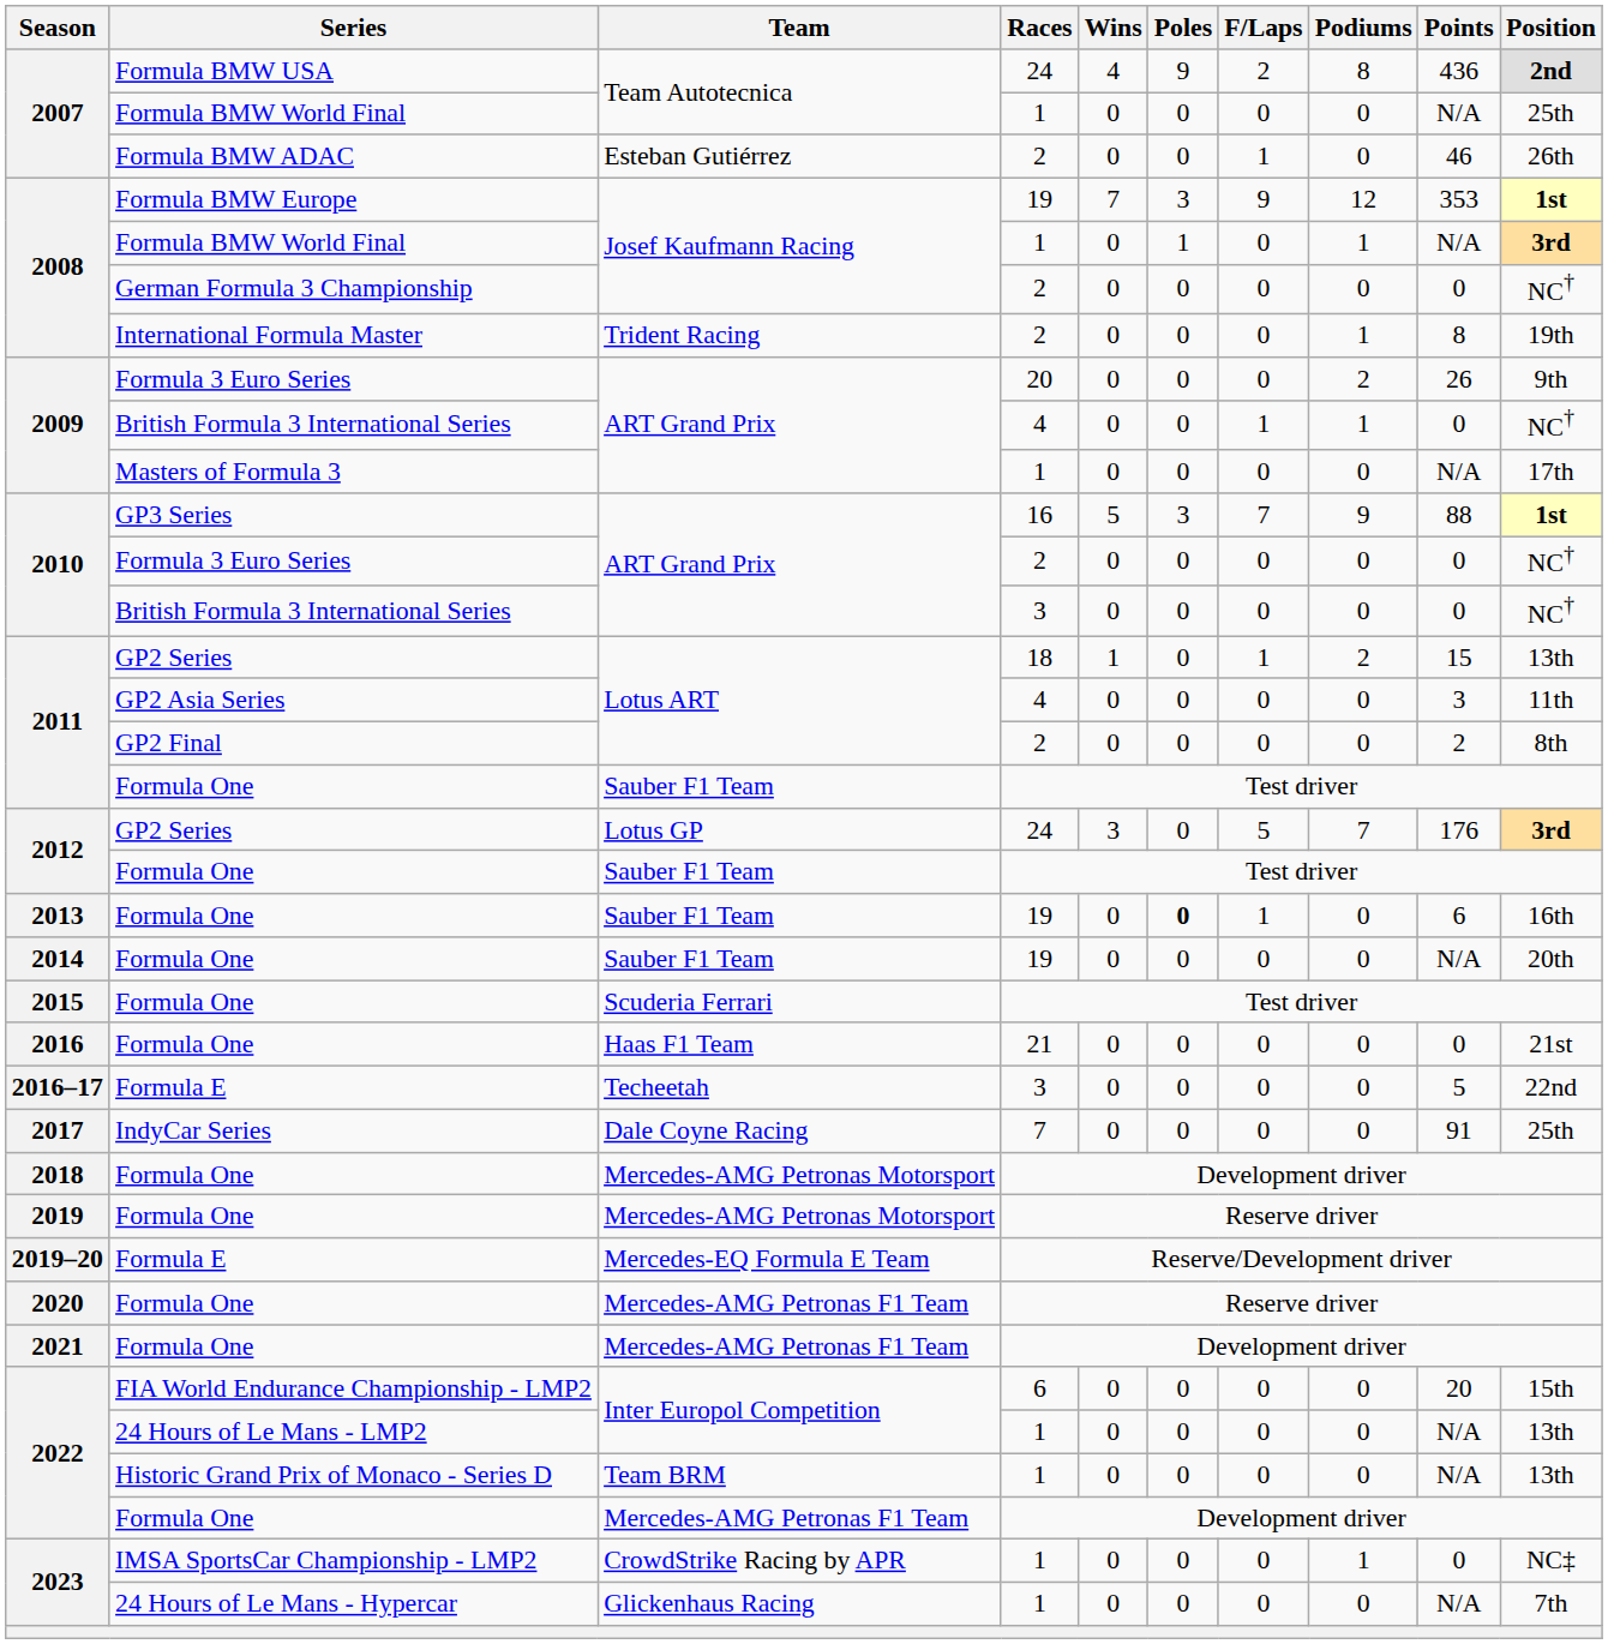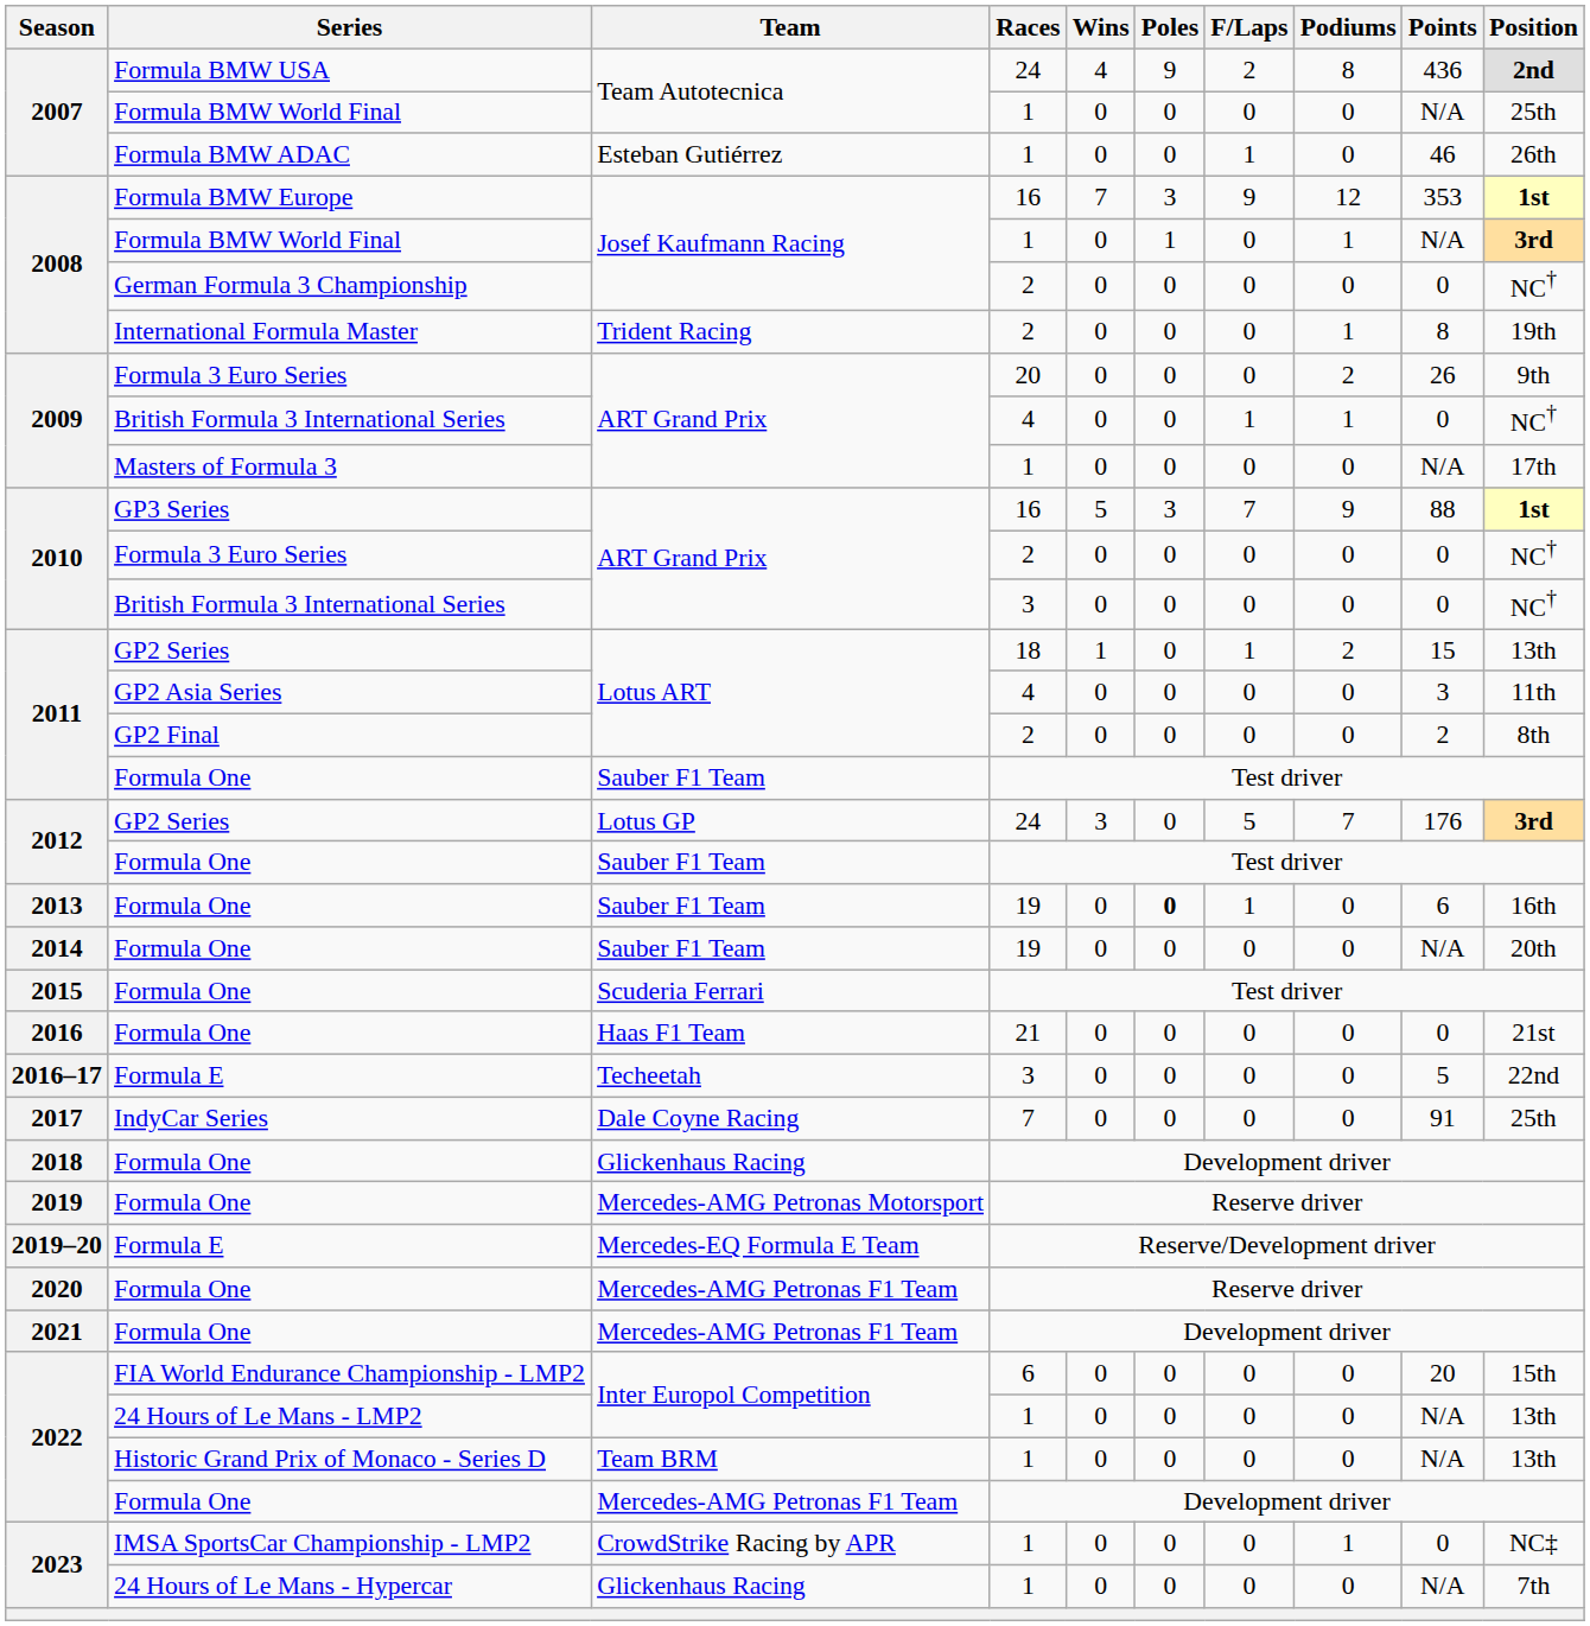 <table class="wikitable" style="font-size: 90%; text-align:center">
 <tr>
 <th>Season</th>
 <th>Series</th>
 <th>Team</th>
 <th>Races</th>
 <th>Wins</th>
 <th>Poles</th>
 <th>F/Laps</th>
 <th>Podiums</th>
 <th>Points</th>
 <th>Position</th>
 </tr>
 <tr>
 <th rowspan=3>2007</th>
 <td align=left><a href='#'>Formula BMW USA</a></td>
 <td align=left rowspan=2>Team Autotecnica</td>
 <td>24</td>
 <td>4</td>
 <td>9</td>
 <td>2</td>
 <td>8</td>
 <td>436</td>
 <td style="background:#DFDFDF;"><strong>2nd</strong></td>
 </tr>
 <tr>
 <td align=left><a href='#'>Formula BMW World Final</a></td>
 <td>1</td>
 <td>0</td>
 <td>0</td>
 <td>0</td>
 <td>0</td>
 <td>N/A</td>
 <td>25th</td>
 </tr>
 <tr>
 <td align=left><a href='#'>Formula BMW ADAC</a></td>
 <td align=left>Esteban Gutiérrez</td>
-<td>2</td>
+<td>1</td>
 <td>0</td>
 <td>0</td>
 <td>1</td>
 <td>0</td>
 <td>46</td>
 <td>26th</td>
 </tr>
 <tr>
 <th rowspan=4>2008</th>
 <td align=left><a href='#'>Formula BMW Europe</a></td>
 <td align=left rowspan=3><a href='#'>Josef Kaufmann Racing</a></td>
-<td>19</td>
+<td>16</td>
 <td>7</td>
 <td>3</td>
 <td>9</td>
 <td>12</td>
 <td>353</td>
 <td style="background:#FFFFBF;"><strong>1st</strong></td>
 </tr>
 <tr>
 <td align=left><a href='#'>Formula BMW World Final</a></td>
 <td>1</td>
 <td>0</td>
 <td>1</td>
 <td>0</td>
 <td>1</td>
 <td>N/A</td>
 <td style="background:#FFDF9F;"><strong>3rd</strong></td>
 </tr>
 <tr>
 <td align=left><a href='#'>German Formula 3 Championship</a></td>
 <td>2</td>
 <td>0</td>
 <td>0</td>
 <td>0</td>
 <td>0</td>
 <td>0</td>
 <td>NC<sup>†</sup></td>
 </tr>
 <tr>
 <td align=left><a href='#'>International Formula Master</a></td>
 <td align=left><a href='#'>Trident Racing</a></td>
 <td>2</td>
 <td>0</td>
 <td>0</td>
 <td>0</td>
 <td>1</td>
 <td>8</td>
 <td>19th</td>
 </tr>
 <tr>
 <th rowspan=3>2009</th>
 <td align=left><a href='#'>Formula 3 Euro Series</a></td>
 <td align=left rowspan=3><a href='#'>ART Grand Prix</a></td>
 <td>20</td>
 <td>0</td>
 <td>0</td>
 <td>0</td>
 <td>2</td>
 <td>26</td>
 <td>9th</td>
 </tr>
 <tr>
 <td align=left><a href='#'>British Formula 3 International Series</a></td>
 <td>4</td>
 <td>0</td>
 <td>0</td>
 <td>1</td>
 <td>1</td>
 <td>0</td>
 <td>NC<sup>†</sup></td>
 </tr>
 <tr>
 <td align=left><a href='#'>Masters of Formula 3</a></td>
 <td>1</td>
 <td>0</td>
 <td>0</td>
 <td>0</td>
 <td>0</td>
 <td>N/A</td>
 <td>17th</td>
 </tr>
 <tr>
 <th rowspan=3>2010</th>
 <td align=left><a href='#'>GP3 Series</a></td>
 <td align=left rowspan=3><a href='#'>ART Grand Prix</a></td>
 <td>16</td>
 <td>5</td>
 <td>3</td>
 <td>7</td>
 <td>9</td>
 <td>88</td>
 <td style="background:#FFFFBF;"><strong>1st</strong></td>
 </tr>
 <tr>
 <td align=left><a href='#'>Formula 3 Euro Series</a></td>
 <td>2</td>
 <td>0</td>
 <td>0</td>
 <td>0</td>
 <td>0</td>
 <td>0</td>
 <td>NC<sup>†</sup></td>
 </tr>
 <tr>
 <td align=left><a href='#'>British Formula 3 International Series</a></td>
 <td>3</td>
 <td>0</td>
 <td>0</td>
 <td>0</td>
 <td>0</td>
 <td>0</td>
 <td>NC<sup>†</sup></td>
 </tr>
 <tr>
 <th rowspan=4>2011</th>
 <td align=left><a href='#'>GP2 Series</a></td>
 <td align=left rowspan=3><a href='#'>Lotus ART</a></td>
 <td>18</td>
 <td>1</td>
 <td>0</td>
 <td>1</td>
 <td>2</td>
 <td>15</td>
 <td>13th</td>
 </tr>
 <tr>
 <td align=left><a href='#'>GP2 Asia Series</a></td>
 <td>4</td>
 <td>0</td>
 <td>0</td>
 <td>0</td>
 <td>0</td>
 <td>3</td>
 <td>11th</td>
 </tr>
 <tr>
 <td align=left><a href='#'>GP2 Final</a></td>
 <td>2</td>
 <td>0</td>
 <td>0</td>
 <td>0</td>
 <td>0</td>
 <td>2</td>
 <td>8th</td>
 </tr>
 <tr>
 <td align=left><a href='#'>Formula One</a></td>
 <td align=left><a href='#'>Sauber F1 Team</a></td>
 <td colspan=7>Test driver</td>
 </tr>
 <tr>
 <th rowspan=2>2012</th>
 <td align=left><a href='#'>GP2 Series</a></td>
 <td align=left><a href='#'>Lotus GP</a></td>
 <td>24</td>
 <td>3</td>
 <td>0</td>
 <td>5</td>
 <td>7</td>
 <td>176</td>
 <td style="background:#FFDF9F;"><strong>3rd</strong></td>
 </tr>
 <tr>
 <td align=left><a href='#'>Formula One</a></td>
 <td align=left><a href='#'>Sauber F1 Team</a></td>
 <td colspan=7>Test driver</td>
 </tr>
 <tr>
 <th>2013</th>
 <td align=left><a href='#'>Formula One</a></td>
 <td align=left><a href='#'>Sauber F1 Team</a></td>
 <td>19</td>
 <td>0</td>
 <td><strong>0</strong></td>
 <td>1</td>
 <td>0</td>
 <td>6</td>
 <td>16th</td>
 </tr>
 <tr>
 <th>2014</th>
 <td align=left><a href='#'>Formula One</a></td>
 <td align=left><a href='#'>Sauber F1 Team</a></td>
 <td>19</td>
 <td>0</td>
 <td>0</td>
 <td>0</td>
 <td>0</td>
 <td>N/A</td>
 <td>20th</td>
 </tr>
 <tr>
 <th>2015</th>
 <td align=left><a href='#'>Formula One</a></td>
 <td align=left><a href='#'>Scuderia Ferrari</a></td>
 <td colspan="7">Test driver</td>
 </tr>
 <tr>
 <th>2016</th>
 <td align=left><a href='#'>Formula One</a></td>
 <td align=left><a href='#'>Haas F1 Team</a></td>
 <td>21</td>
 <td>0</td>
 <td>0</td>
 <td>0</td>
 <td>0</td>
 <td>0</td>
 <td>21st</td>
 </tr>
 <tr>
 <th>2016–17</th>
 <td align=left><a href='#'>Formula E</a></td>
 <td align=left><a href='#'>Techeetah</a></td>
 <td>3</td>
 <td>0</td>
 <td>0</td>
 <td>0</td>
 <td>0</td>
 <td>5</td>
 <td>22nd</td>
 </tr>
 <tr>
 <th>2017</th>
 <td align=left><a href='#'>IndyCar Series</a></td>
 <td align=left><a href='#'>Dale Coyne Racing</a></td>
 <td>7</td>
 <td>0</td>
 <td>0</td>
 <td>0</td>
 <td>0</td>
 <td>91</td>
 <td>25th</td>
 </tr>
 <tr>
 <th>2018</th>
 <td align=left><a href='#'>Formula One</a></td>
-<td align=left><a href='#'>Mercedes-AMG Petronas Motorsport</a></td>
+<td align=left><a href='#'>Glickenhaus Racing</a></td>
 <td colspan="7">Development driver</td>
 </tr>
 <tr>
 <th>2019</th>
 <td align=left><a href='#'>Formula One</a></td>
 <td align=left><a href='#'>Mercedes-AMG Petronas Motorsport</a></td>
 <td colspan="7">Reserve driver</td>
 </tr>
 <tr>
 <th>2019–20</th>
 <td align=left><a href='#'>Formula E</a></td>
 <td align=left><a href='#'>Mercedes-EQ Formula E Team</a></td>
 <td colspan="7">Reserve/Development driver</td>
 </tr>
 <tr>
 <th>2020</th>
 <td align=left><a href='#'>Formula One</a></td>
 <td align=left><a href='#'>Mercedes-AMG Petronas F1 Team</a></td>
 <td colspan="7">Reserve driver</td>
 </tr>
 <tr>
 <th>2021</th>
 <td align=left><a href='#'>Formula One</a></td>
 <td align=left><a href='#'>Mercedes-AMG Petronas F1 Team</a></td>
 <td colspan="7">Development driver</td>
 </tr>
 <tr>
 <th rowspan="4">2022</th>
 <td align=left><a href='#'>FIA World Endurance Championship - LMP2</a></td>
 <td rowspan="2" align="left"><a href='#'>Inter Europol Competition</a></td>
 <td>6</td>
 <td>0</td>
 <td>0</td>
 <td>0</td>
 <td>0</td>
 <td>20</td>
 <td>15th</td>
 </tr>
 <tr>
 <td align=left><a href='#'>24 Hours of Le Mans - LMP2</a></td>
 <td>1</td>
 <td>0</td>
 <td>0</td>
 <td>0</td>
 <td>0</td>
 <td>N/A</td>
 <td>13th</td>
 </tr>
 <tr>
 <td align=left><a href='#'>Historic Grand Prix of Monaco - Series D</a></td>
 <td align=left><a href='#'>Team BRM</a></td>
 <td>1</td>
 <td>0</td>
 <td>0</td>
 <td>0</td>
 <td>0</td>
 <td>N/A</td>
 <td>13th</td>
 </tr>
 <tr>
 <td align=left><a href='#'>Formula One</a></td>
 <td align=left><a href='#'>Mercedes-AMG Petronas F1 Team</a></td>
 <td colspan="7">Development driver</td>
 </tr>
 <tr>
 <th rowspan="2">2023</th>
 <td align=left><a href='#'>IMSA SportsCar Championship - LMP2</a></td>
 <td align=left><a href='#'>CrowdStrike</a> Racing by <a href='#'>APR</a></td>
 <td>1</td>
 <td>0</td>
 <td>0</td>
 <td>0</td>
 <td>1</td>
 <td>0</td>
 <td>NC‡</td>
 </tr>
 <tr>
 <td align=left><a href='#'>24 Hours of Le Mans - Hypercar</a></td>
 <td align=left><a href='#'>Glickenhaus Racing</a></td>
 <td>1</td>
 <td>0</td>
 <td>0</td>
 <td>0</td>
 <td>0</td>
 <td>N/A</td>
 <td>7th</td>
 </tr>
 <tr>
 <th colspan="10"></th>
 </tr>
 </table>
